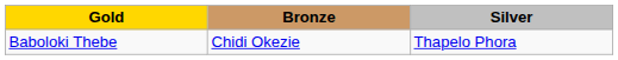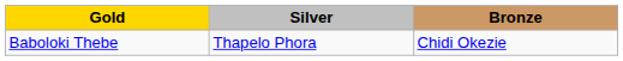 <table class="wikitable" style="text-align:left">
 <tr align="center">
 <td width=200 bgcolor=gold><strong>Gold</strong></td>
+<td width=200 bgcolor=silver><strong>Silver</strong></td>
 <td width=200 bgcolor=CC9966><strong>Bronze</strong></td>
-<td width=200 bgcolor=silver><strong>Silver</strong></td>
 </tr>
 <tr>
 <td><a href='#'>Baboloki Thebe</a><br><em></em></td>
+<td><a href='#'>Thapelo Phora</a><br><em></em></td>
 <td><a href='#'>Chidi Okezie</a><br><em></em></td>
-<td><a href='#'>Thapelo Phora</a><br><em></em></td>
 </tr>
 </table>
